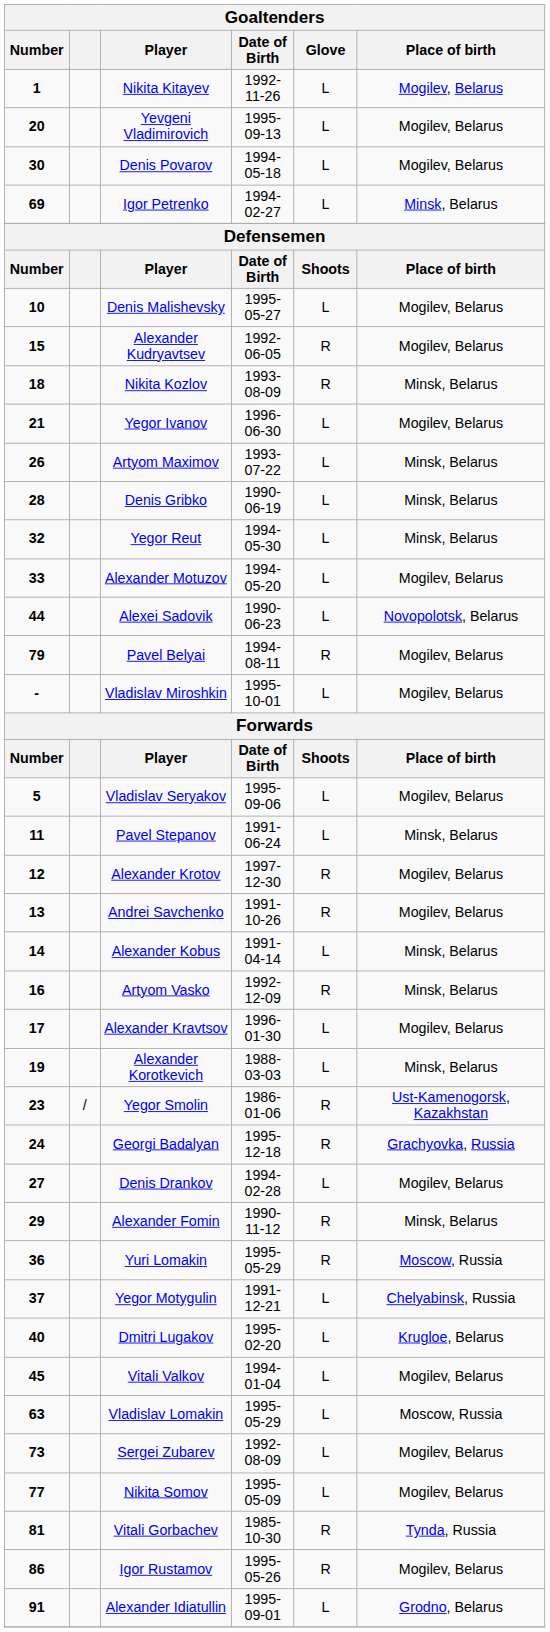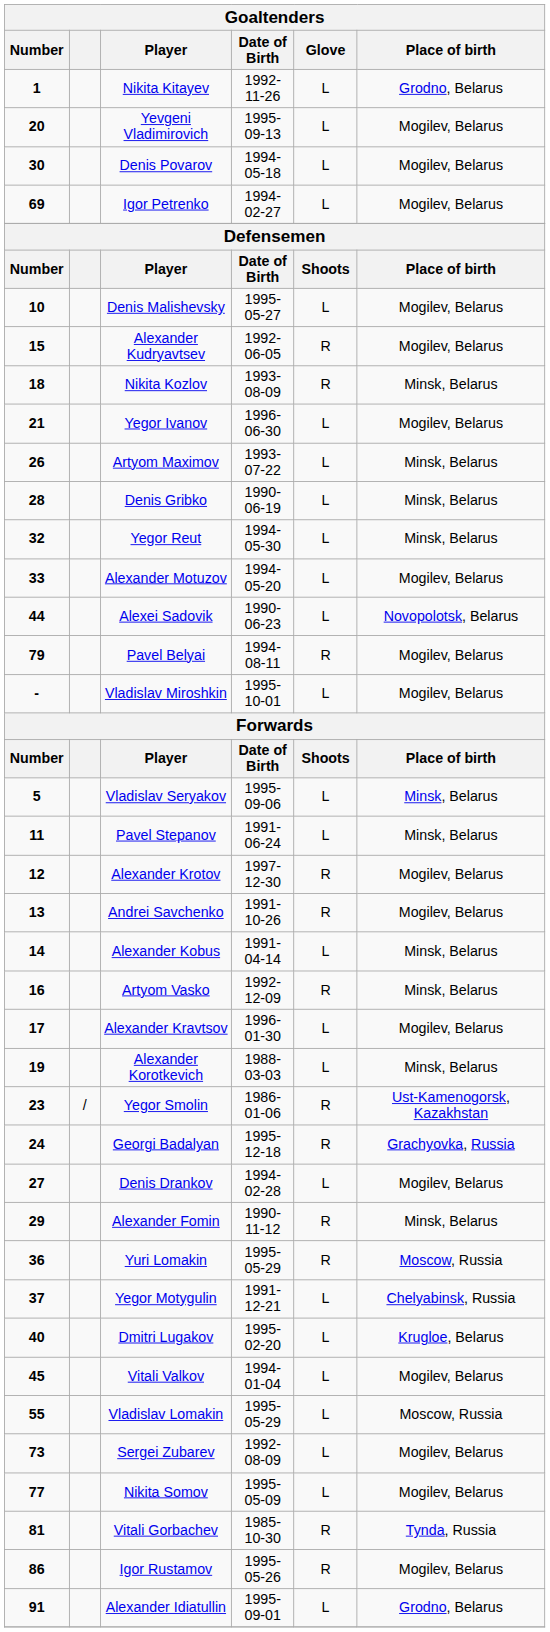 <table class="wikitable" style="text-align: center;">
 <tr>
 <th colspan=7><big>Goaltenders</big></th>
 </tr>
 <tr>
 <th width=5%>Number</th>
 <th width=5%></th>
 <th !width=15%>Player</th>
 <th width=10%>Date of Birth</th>
 <th width=10%>Glove</th>
 <th width=30%>Place of birth</th>
 </tr>
 <tr>
 <td><strong>1</strong></td>
 <td></td>
 <td><a href='#'>Nikita Kitayev</a></td>
 <td>1992-11-26</td>
 <td>L</td>
-<td><a href='#'>Mogilev</a>, <a href='#'>Belarus</a></td>
+<td><a href='#'>Grodno</a>, Belarus</td>
 </tr>
 <tr>
 <td><strong>20</strong></td>
 <td></td>
 <td><a href='#'>Yevgeni Vladimirovich</a></td>
 <td>1995-09-13</td>
 <td>L</td>
 <td>Mogilev, Belarus</td>
 </tr>
 <tr>
 <td><strong>30</strong></td>
 <td></td>
 <td><a href='#'>Denis Povarov</a></td>
 <td>1994-05-18</td>
 <td>L</td>
 <td>Mogilev, Belarus</td>
 </tr>
 <tr>
 <td><strong>69</strong></td>
 <td></td>
 <td><a href='#'>Igor Petrenko</a></td>
 <td>1994-02-27</td>
 <td>L</td>
-<td><a href='#'>Minsk</a>, Belarus</td>
+<td>Mogilev, Belarus</td>
 </tr>
 <tr>
 </tr>
 <tr>
 <th colspan=7><big>Defensemen</big></th>
 </tr>
 <tr>
 <th width=5%>Number</th>
 <th width=5%></th>
 <th width=21%>Player</th>
 <th width=10%>Date of Birth</th>
 <th width=10%>Shoots</th>
 <th width=30%>Place of birth</th>
 </tr>
 <tr>
 <td><strong>10</strong></td>
 <td></td>
 <td><a href='#'>Denis Malishevsky</a></td>
 <td>1995-05-27</td>
 <td>L</td>
 <td>Mogilev, Belarus</td>
 </tr>
 <tr>
 <td><strong>15</strong></td>
 <td></td>
 <td><a href='#'>Alexander Kudryavtsev</a></td>
 <td>1992-06-05</td>
 <td>R</td>
 <td>Mogilev, Belarus</td>
 </tr>
 <tr>
 <td><strong>18</strong></td>
 <td></td>
 <td><a href='#'>Nikita Kozlov</a></td>
 <td>1993-08-09</td>
 <td>R</td>
 <td>Minsk, Belarus</td>
 </tr>
 <tr>
 <td><strong>21</strong></td>
 <td></td>
 <td><a href='#'>Yegor Ivanov</a></td>
 <td>1996-06-30</td>
 <td>L</td>
 <td>Mogilev, Belarus</td>
 </tr>
 <tr>
 <td><strong>26</strong></td>
 <td></td>
 <td><a href='#'>Artyom Maximov</a></td>
 <td>1993-07-22</td>
 <td>L</td>
 <td>Minsk, Belarus</td>
 </tr>
 <tr>
 <td><strong>28</strong></td>
 <td></td>
 <td><a href='#'>Denis Gribko</a></td>
 <td>1990-06-19</td>
 <td>L</td>
 <td>Minsk, Belarus</td>
 </tr>
 <tr>
 <td><strong>32</strong></td>
 <td></td>
 <td><a href='#'>Yegor Reut</a></td>
 <td>1994-05-30</td>
 <td>L</td>
 <td>Minsk, Belarus</td>
 </tr>
 <tr>
 <td><strong>33</strong></td>
 <td></td>
 <td><a href='#'>Alexander Motuzov</a></td>
 <td>1994-05-20</td>
 <td>L</td>
 <td>Mogilev, Belarus</td>
 </tr>
 <tr>
 <td><strong>44</strong></td>
 <td></td>
 <td><a href='#'>Alexei Sadovik</a></td>
 <td>1990-06-23</td>
 <td>L</td>
 <td><a href='#'>Novopolotsk</a>, Belarus</td>
 </tr>
 <tr>
 <td><strong>79</strong></td>
 <td></td>
 <td><a href='#'>Pavel Belyai</a></td>
 <td>1994-08-11</td>
 <td>R</td>
 <td>Mogilev, Belarus</td>
 </tr>
 <tr>
 <td><strong>-</strong></td>
 <td></td>
 <td><a href='#'>Vladislav Miroshkin</a></td>
 <td>1995-10-01</td>
 <td>L</td>
 <td>Mogilev, Belarus</td>
 </tr>
 <tr>
 <th colspan=7><big>Forwards</big></th>
 </tr>
 <tr>
 <th width=5%>Number</th>
 <th width=5%></th>
 <th width=21%>Player</th>
 <th width=10%>Date of Birth</th>
 <th width=10%>Shoots</th>
 <th width=30%>Place of birth</th>
 </tr>
 <tr>
 <td><strong>5</strong></td>
 <td></td>
 <td><a href='#'>Vladislav Seryakov</a></td>
 <td>1995-09-06</td>
 <td>L</td>
-<td>Mogilev, Belarus</td>
+<td><a href='#'>Minsk</a>, Belarus</td>
 </tr>
 <tr>
 <td><strong>11</strong></td>
 <td></td>
 <td><a href='#'>Pavel Stepanov</a></td>
 <td>1991-06-24</td>
 <td>L</td>
 <td>Minsk, Belarus</td>
 </tr>
 <tr>
 <td><strong>12</strong></td>
 <td></td>
 <td><a href='#'>Alexander Krotov</a></td>
 <td>1997-12-30</td>
 <td>R</td>
 <td>Mogilev, Belarus</td>
 </tr>
 <tr>
 <td><strong>13</strong></td>
 <td></td>
 <td><a href='#'>Andrei Savchenko</a></td>
 <td>1991-10-26</td>
 <td>R</td>
 <td>Mogilev, Belarus</td>
 </tr>
 <tr>
 <td><strong>14</strong></td>
 <td></td>
 <td><a href='#'>Alexander Kobus</a></td>
 <td>1991-04-14</td>
 <td>L</td>
 <td>Minsk, Belarus</td>
 </tr>
 <tr>
 <td><strong>16</strong></td>
 <td></td>
 <td><a href='#'>Artyom Vasko</a></td>
 <td>1992-12-09</td>
 <td>R</td>
 <td>Minsk, Belarus</td>
 </tr>
 <tr>
 <td><strong>17</strong></td>
 <td></td>
 <td><a href='#'>Alexander Kravtsov</a></td>
 <td>1996-01-30</td>
 <td>L</td>
 <td>Mogilev, Belarus</td>
 </tr>
 <tr>
 <td><strong>19</strong></td>
 <td></td>
 <td><a href='#'>Alexander Korotkevich</a></td>
 <td>1988-03-03</td>
 <td>L</td>
 <td>Minsk, Belarus</td>
 </tr>
 <tr>
 <td><strong>23</strong></td>
 <td>/</td>
 <td><a href='#'>Yegor Smolin</a></td>
 <td>1986-01-06</td>
 <td>R</td>
 <td><a href='#'>Ust-Kamenogorsk</a>, <a href='#'>Kazakhstan</a></td>
 </tr>
 <tr>
 <td><strong>24</strong></td>
 <td></td>
 <td><a href='#'>Georgi Badalyan</a></td>
 <td>1995-12-18</td>
 <td>R</td>
 <td><a href='#'>Grachyovka</a>, <a href='#'>Russia</a></td>
 </tr>
 <tr>
 <td><strong>27</strong></td>
 <td></td>
 <td><a href='#'>Denis Drankov</a></td>
 <td>1994-02-28</td>
 <td>L</td>
 <td>Mogilev, Belarus</td>
 </tr>
 <tr>
 <td><strong>29</strong></td>
 <td></td>
 <td><a href='#'>Alexander Fomin</a></td>
 <td>1990-11-12</td>
 <td>R</td>
 <td>Minsk, Belarus</td>
 </tr>
 <tr>
 <td><strong>36</strong></td>
 <td></td>
 <td><a href='#'>Yuri Lomakin</a></td>
 <td>1995-05-29</td>
 <td>R</td>
 <td><a href='#'>Moscow</a>, Russia</td>
 </tr>
 <tr>
 <td><strong>37</strong></td>
 <td></td>
 <td><a href='#'>Yegor Motygulin</a></td>
 <td>1991-12-21</td>
 <td>L</td>
 <td><a href='#'>Chelyabinsk</a>, Russia</td>
 </tr>
 <tr>
 <td><strong>40</strong></td>
 <td></td>
 <td><a href='#'>Dmitri Lugakov</a></td>
 <td>1995-02-20</td>
 <td>L</td>
 <td><a href='#'>Krugloe</a>, Belarus</td>
 </tr>
 <tr>
 <td><strong>45</strong></td>
 <td></td>
 <td><a href='#'>Vitali Valkov</a></td>
 <td>1994-01-04</td>
 <td>L</td>
 <td>Mogilev, Belarus</td>
 </tr>
 <tr>
-<td><strong>63</strong></td>
+<td><strong>55</strong></td>
 <td></td>
 <td><a href='#'>Vladislav Lomakin</a></td>
 <td>1995-05-29</td>
 <td>L</td>
 <td>Moscow, Russia</td>
 </tr>
 <tr>
 <td><strong>73</strong></td>
 <td></td>
 <td><a href='#'>Sergei Zubarev</a></td>
 <td>1992-08-09</td>
 <td>L</td>
 <td>Mogilev, Belarus</td>
 </tr>
 <tr>
 <td><strong>77</strong></td>
 <td></td>
 <td><a href='#'>Nikita Somov</a></td>
 <td>1995-05-09</td>
 <td>L</td>
 <td>Mogilev, Belarus</td>
 </tr>
 <tr>
 <td><strong>81</strong></td>
 <td></td>
 <td><a href='#'>Vitali Gorbachev</a></td>
 <td>1985-10-30</td>
 <td>R</td>
 <td><a href='#'>Tynda</a>, Russia</td>
 </tr>
 <tr>
 <td><strong>86</strong></td>
 <td></td>
 <td><a href='#'>Igor Rustamov</a></td>
 <td>1995-05-26</td>
 <td>R</td>
 <td>Mogilev, Belarus</td>
 </tr>
 <tr>
 <td><strong>91</strong></td>
 <td></td>
 <td><a href='#'>Alexander Idiatullin</a></td>
 <td>1995-09-01</td>
 <td>L</td>
 <td><a href='#'>Grodno</a>, Belarus</td>
 </tr>
 <tr>
 </tr>
 </table>
